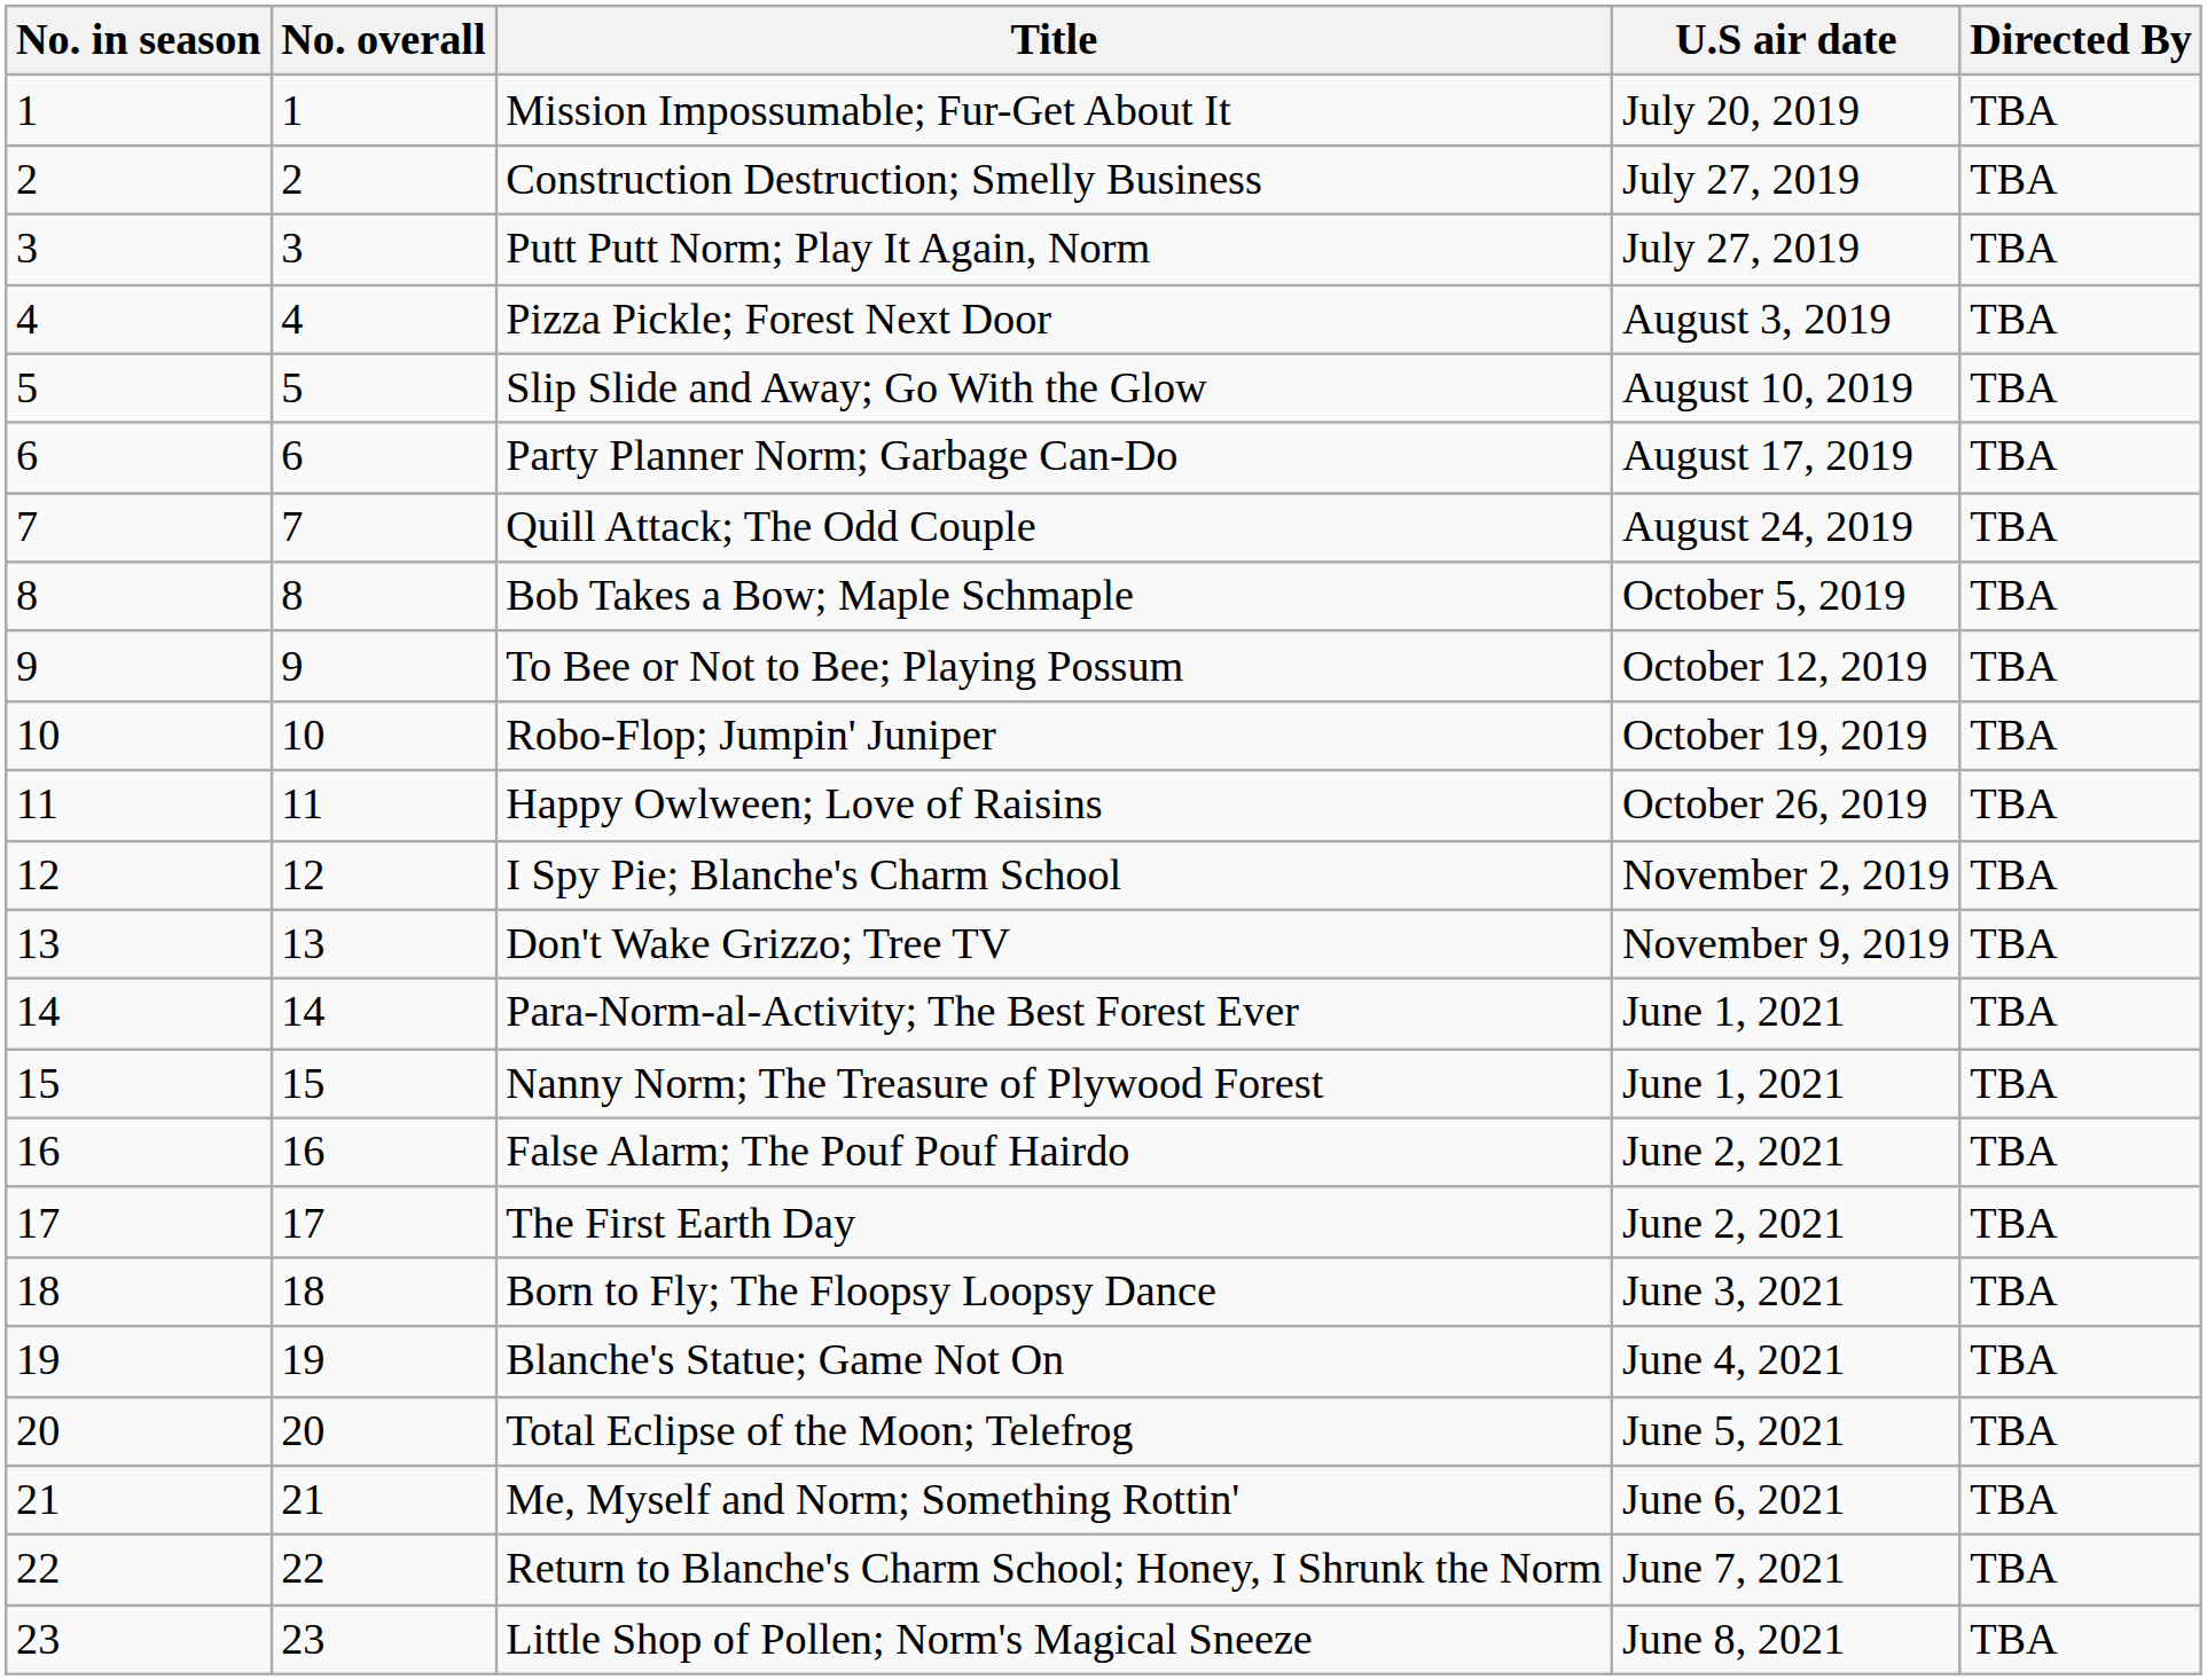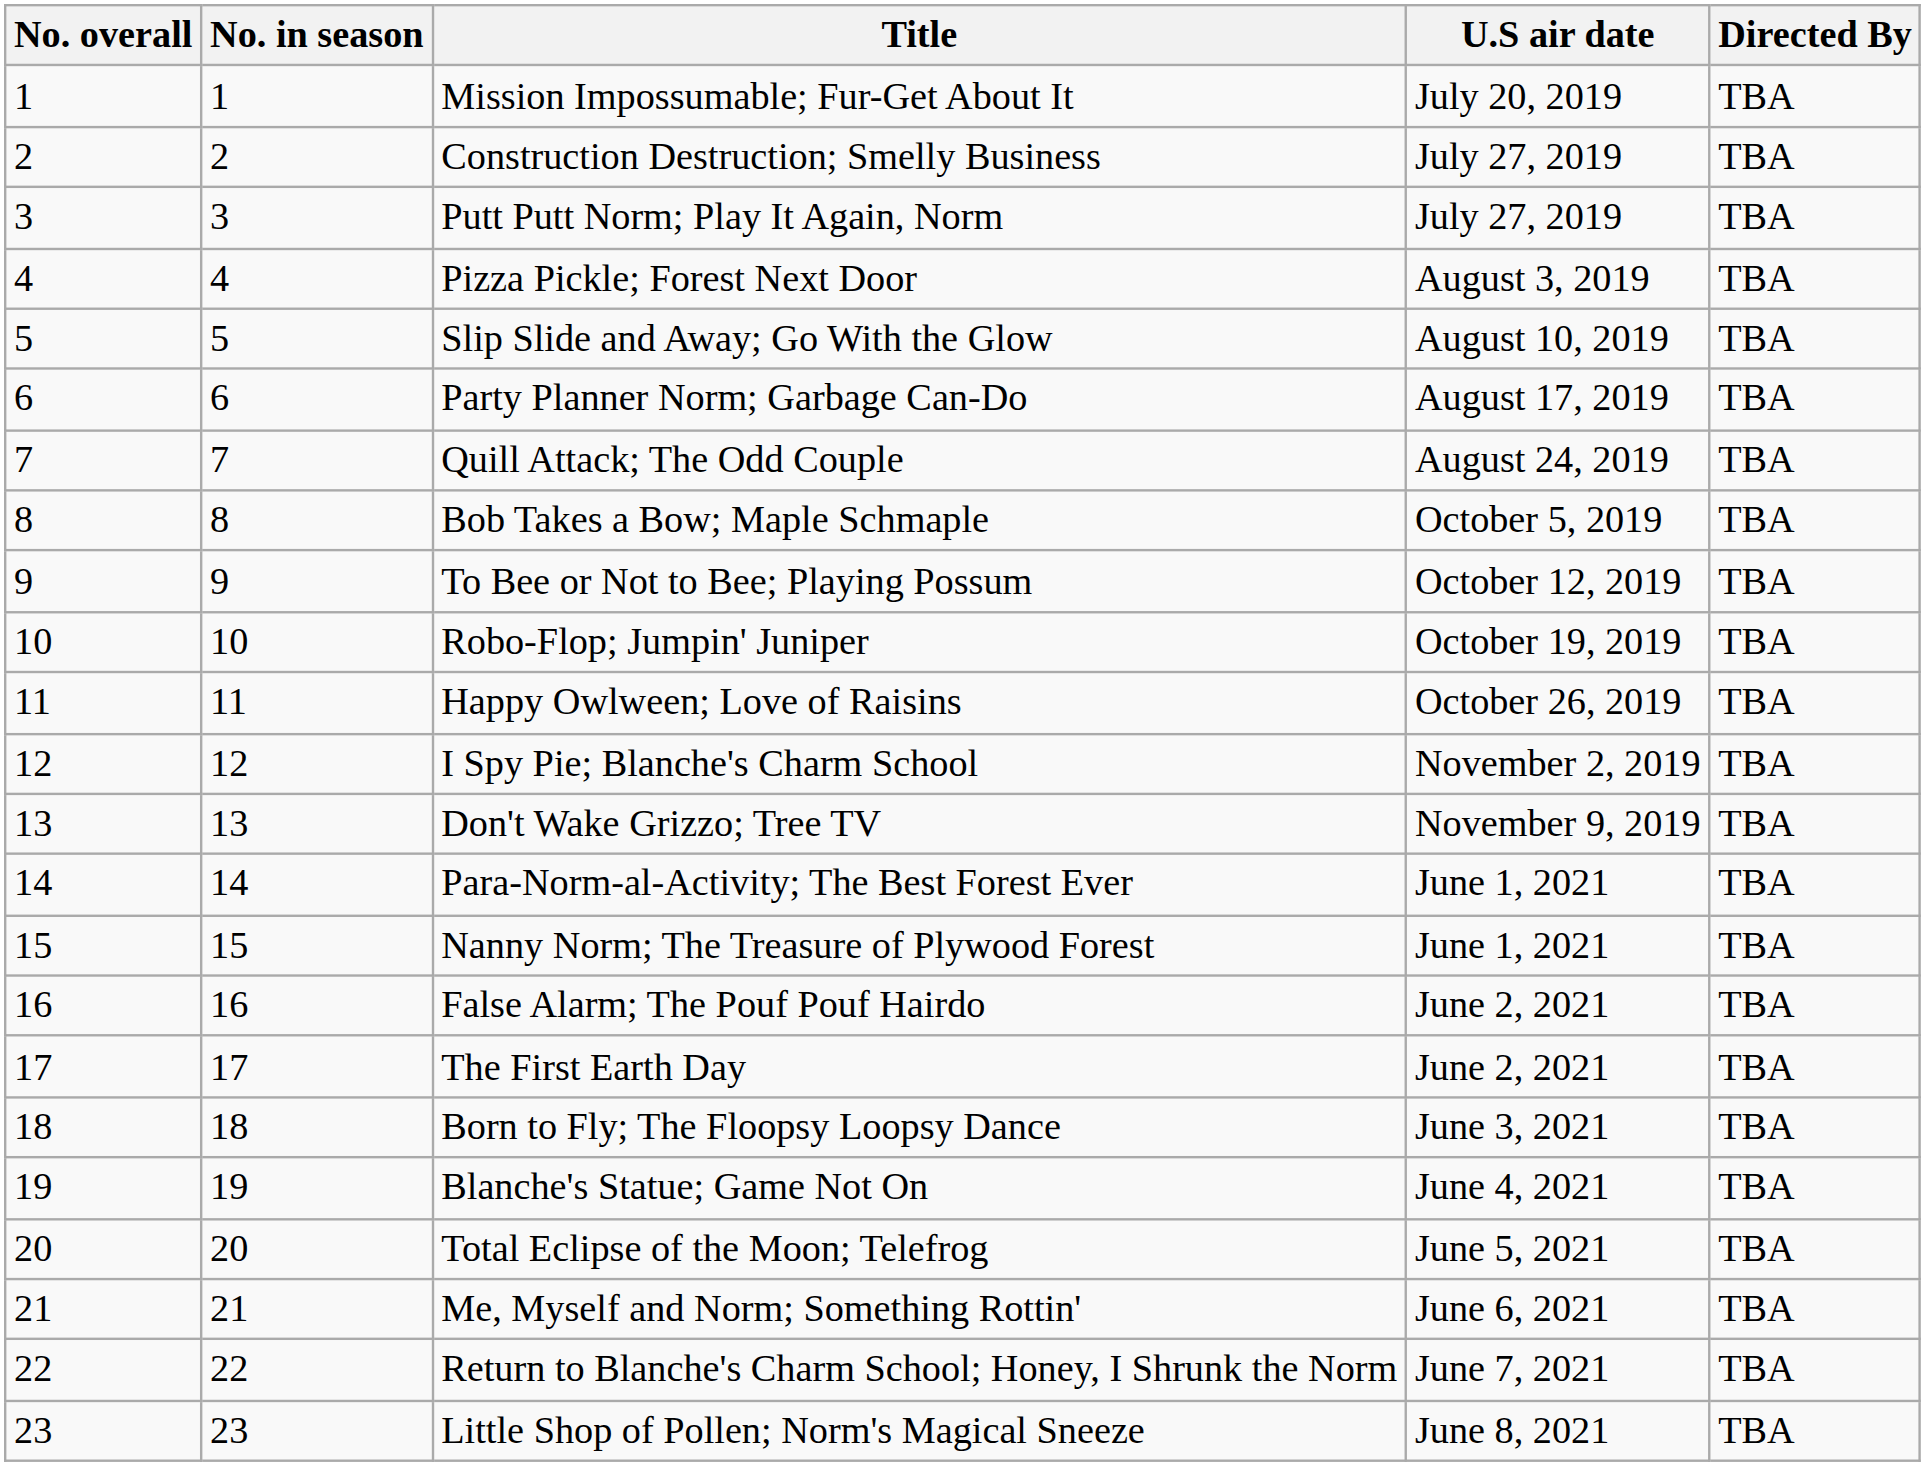 <table class="wikitable">
 <tr>
+<th>No. overall</th>
 <th>No. in season</th>
-<th>No. overall</th>
 <th>Title</th>
 <th>U.S air date</th>
 <th>Directed By</th>
 </tr>
 <tr>
 <td>1</td>
 <td>1</td>
 <td>Mission Impossumable; Fur-Get About It</td>
 <td>July 20, 2019</td>
 <td>TBA</td>
 </tr>
 <tr>
 <td>2</td>
 <td>2</td>
 <td>Construction Destruction; Smelly Business</td>
 <td>July 27, 2019</td>
 <td>TBA</td>
 </tr>
 <tr>
 <td>3</td>
 <td>3</td>
 <td>Putt Putt Norm; Play It Again, Norm</td>
 <td>July 27, 2019</td>
 <td>TBA</td>
 </tr>
 <tr>
 <td>4</td>
 <td>4</td>
 <td>Pizza Pickle; Forest Next Door</td>
 <td>August 3, 2019</td>
 <td>TBA</td>
 </tr>
 <tr>
 <td>5</td>
 <td>5</td>
 <td>Slip Slide and Away; Go With the Glow</td>
 <td>August 10, 2019</td>
 <td>TBA</td>
 </tr>
 <tr>
 <td>6</td>
 <td>6</td>
 <td>Party Planner Norm; Garbage Can-Do</td>
 <td>August 17, 2019</td>
 <td>TBA</td>
 </tr>
 <tr>
 <td>7</td>
 <td>7</td>
 <td>Quill Attack; The Odd Couple</td>
 <td>August 24, 2019</td>
 <td>TBA</td>
 </tr>
 <tr>
 <td>8</td>
 <td>8</td>
 <td>Bob Takes a Bow; Maple Schmaple</td>
 <td>October 5, 2019</td>
 <td>TBA</td>
 </tr>
 <tr>
 <td>9</td>
 <td>9</td>
 <td>To Bee or Not to Bee; Playing Possum</td>
 <td>October 12, 2019</td>
 <td>TBA</td>
 </tr>
 <tr>
 <td>10</td>
 <td>10</td>
 <td>Robo-Flop; Jumpin' Juniper</td>
 <td>October 19, 2019</td>
 <td>TBA</td>
 </tr>
 <tr>
 <td>11</td>
 <td>11</td>
 <td>Happy Owlween; Love of Raisins</td>
 <td>October 26, 2019</td>
 <td>TBA</td>
 </tr>
 <tr>
 <td>12</td>
 <td>12</td>
 <td>I Spy Pie; Blanche's Charm School</td>
 <td>November 2, 2019</td>
 <td>TBA</td>
 </tr>
 <tr>
 <td>13</td>
 <td>13</td>
 <td>Don't Wake Grizzo; Tree TV</td>
 <td>November 9, 2019</td>
 <td>TBA</td>
 </tr>
 <tr>
 <td>14</td>
 <td>14</td>
 <td>Para-Norm-al-Activity; The Best Forest Ever</td>
 <td>June 1, 2021</td>
 <td>TBA</td>
 </tr>
 <tr>
 <td>15</td>
 <td>15</td>
 <td>Nanny Norm; The Treasure of Plywood Forest</td>
 <td>June 1, 2021</td>
 <td>TBA</td>
 </tr>
 <tr>
 <td>16</td>
 <td>16</td>
 <td>False Alarm; The Pouf Pouf Hairdo</td>
 <td>June 2, 2021</td>
 <td>TBA</td>
 </tr>
 <tr>
 <td>17</td>
 <td>17</td>
 <td>The First Earth Day</td>
 <td>June 2, 2021</td>
 <td>TBA</td>
 </tr>
 <tr>
 <td>18</td>
 <td>18</td>
 <td>Born to Fly; The Floopsy Loopsy Dance</td>
 <td>June 3, 2021</td>
 <td>TBA</td>
 </tr>
 <tr>
 <td>19</td>
 <td>19</td>
 <td>Blanche's Statue; Game Not On</td>
 <td>June 4, 2021</td>
 <td>TBA</td>
 </tr>
 <tr>
 <td>20</td>
 <td>20</td>
 <td>Total Eclipse of the Moon; Telefrog</td>
 <td>June 5, 2021</td>
 <td>TBA</td>
 </tr>
 <tr>
 <td>21</td>
 <td>21</td>
 <td>Me, Myself and Norm; Something Rottin'</td>
 <td>June 6, 2021</td>
 <td>TBA</td>
 </tr>
 <tr>
 <td>22</td>
 <td>22</td>
 <td>Return to Blanche's Charm School; Honey, I Shrunk the Norm</td>
 <td>June 7, 2021</td>
 <td>TBA</td>
 </tr>
 <tr>
 <td>23</td>
 <td>23</td>
 <td>Little Shop of Pollen; Norm's Magical Sneeze</td>
 <td>June 8, 2021</td>
 <td>TBA</td>
 </tr>
 </table>
